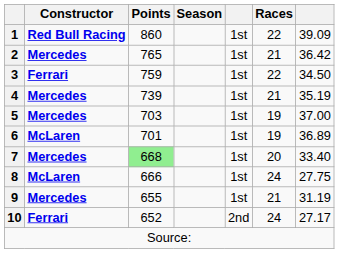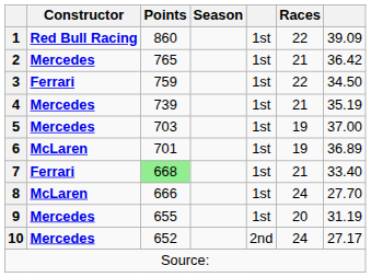 <table class="wikitable">
 <tr>
 <th></th>
 <th>Constructor</th>
 <th>Points</th>
 <th>Season</th>
 <th></th>
 <th>Races</th>
 <th></th>
 </tr>
 <tr align="center">
 <th>1</th>
 <td align="left"> <strong><a href='#'>Red Bull Racing</a></strong></td>
 <td>860</td>
 <td></td>
 <td>1st</td>
 <td>22</td>
 <td>39.09</td>
 </tr>
 <tr align="center">
 <th>2</th>
 <td align="left"> <strong><a href='#'>Mercedes</a></strong></td>
 <td>765</td>
 <td></td>
 <td>1st</td>
 <td>21</td>
 <td>36.42</td>
 </tr>
 <tr align="center">
 <th>3</th>
 <td align="left"> <strong><a href='#'>Ferrari</a></strong></td>
 <td>759</td>
 <td></td>
 <td>1st</td>
 <td>22</td>
 <td>34.50</td>
 </tr>
 <tr align="center">
 <th>4</th>
 <td align="left"> <strong><a href='#'>Mercedes</a></strong></td>
 <td>739</td>
 <td></td>
 <td>1st</td>
 <td>21</td>
 <td>35.19</td>
 </tr>
 <tr align="center">
 <th>5</th>
 <td align="left"> <strong><a href='#'>Mercedes</a></strong></td>
 <td>703</td>
 <td></td>
 <td>1st</td>
 <td>19</td>
 <td>37.00</td>
 </tr>
 <tr align="center">
 <th>6</th>
 <td align="left"> <strong><a href='#'>McLaren</a></strong></td>
 <td>701</td>
 <td></td>
 <td>1st</td>
 <td>19</td>
 <td>36.89</td>
 </tr>
 <tr align="center">
 <th>7</th>
-<td align="left"> <strong><a href='#'>Mercedes</a></strong></td>
+<td align="left"> <strong><a href='#'>Ferrari</a></strong></td>
 <td style="background: lightgreen;">668</td>
 <td></td>
 <td>1st</td>
-<td>20</td>
+<td>21</td>
 <td>33.40</td>
 </tr>
 <tr align="center">
 <th>8</th>
 <td align="left"> <strong><a href='#'>McLaren</a></strong></td>
 <td>666</td>
 <td></td>
 <td>1st</td>
 <td>24</td>
-<td>27.75</td>
+<td>27.70</td>
 </tr>
 <tr align="center">
 <th>9</th>
 <td align="left"> <strong><a href='#'>Mercedes</a></strong></td>
 <td>655</td>
 <td></td>
 <td>1st</td>
-<td>21</td>
+<td>20</td>
 <td>31.19</td>
 </tr>
 <tr align="center">
 <th>10</th>
-<td align="left"> <strong><a href='#'>Ferrari</a></strong></td>
+<td align="left"> <strong><a href='#'>Mercedes</a></strong></td>
 <td>652</td>
 <td></td>
 <td>2nd</td>
 <td>24</td>
 <td>27.17</td>
 </tr>
 <tr align="center">
 <td colspan=7 align="center">Source:</td>
 </tr>
 </table>
